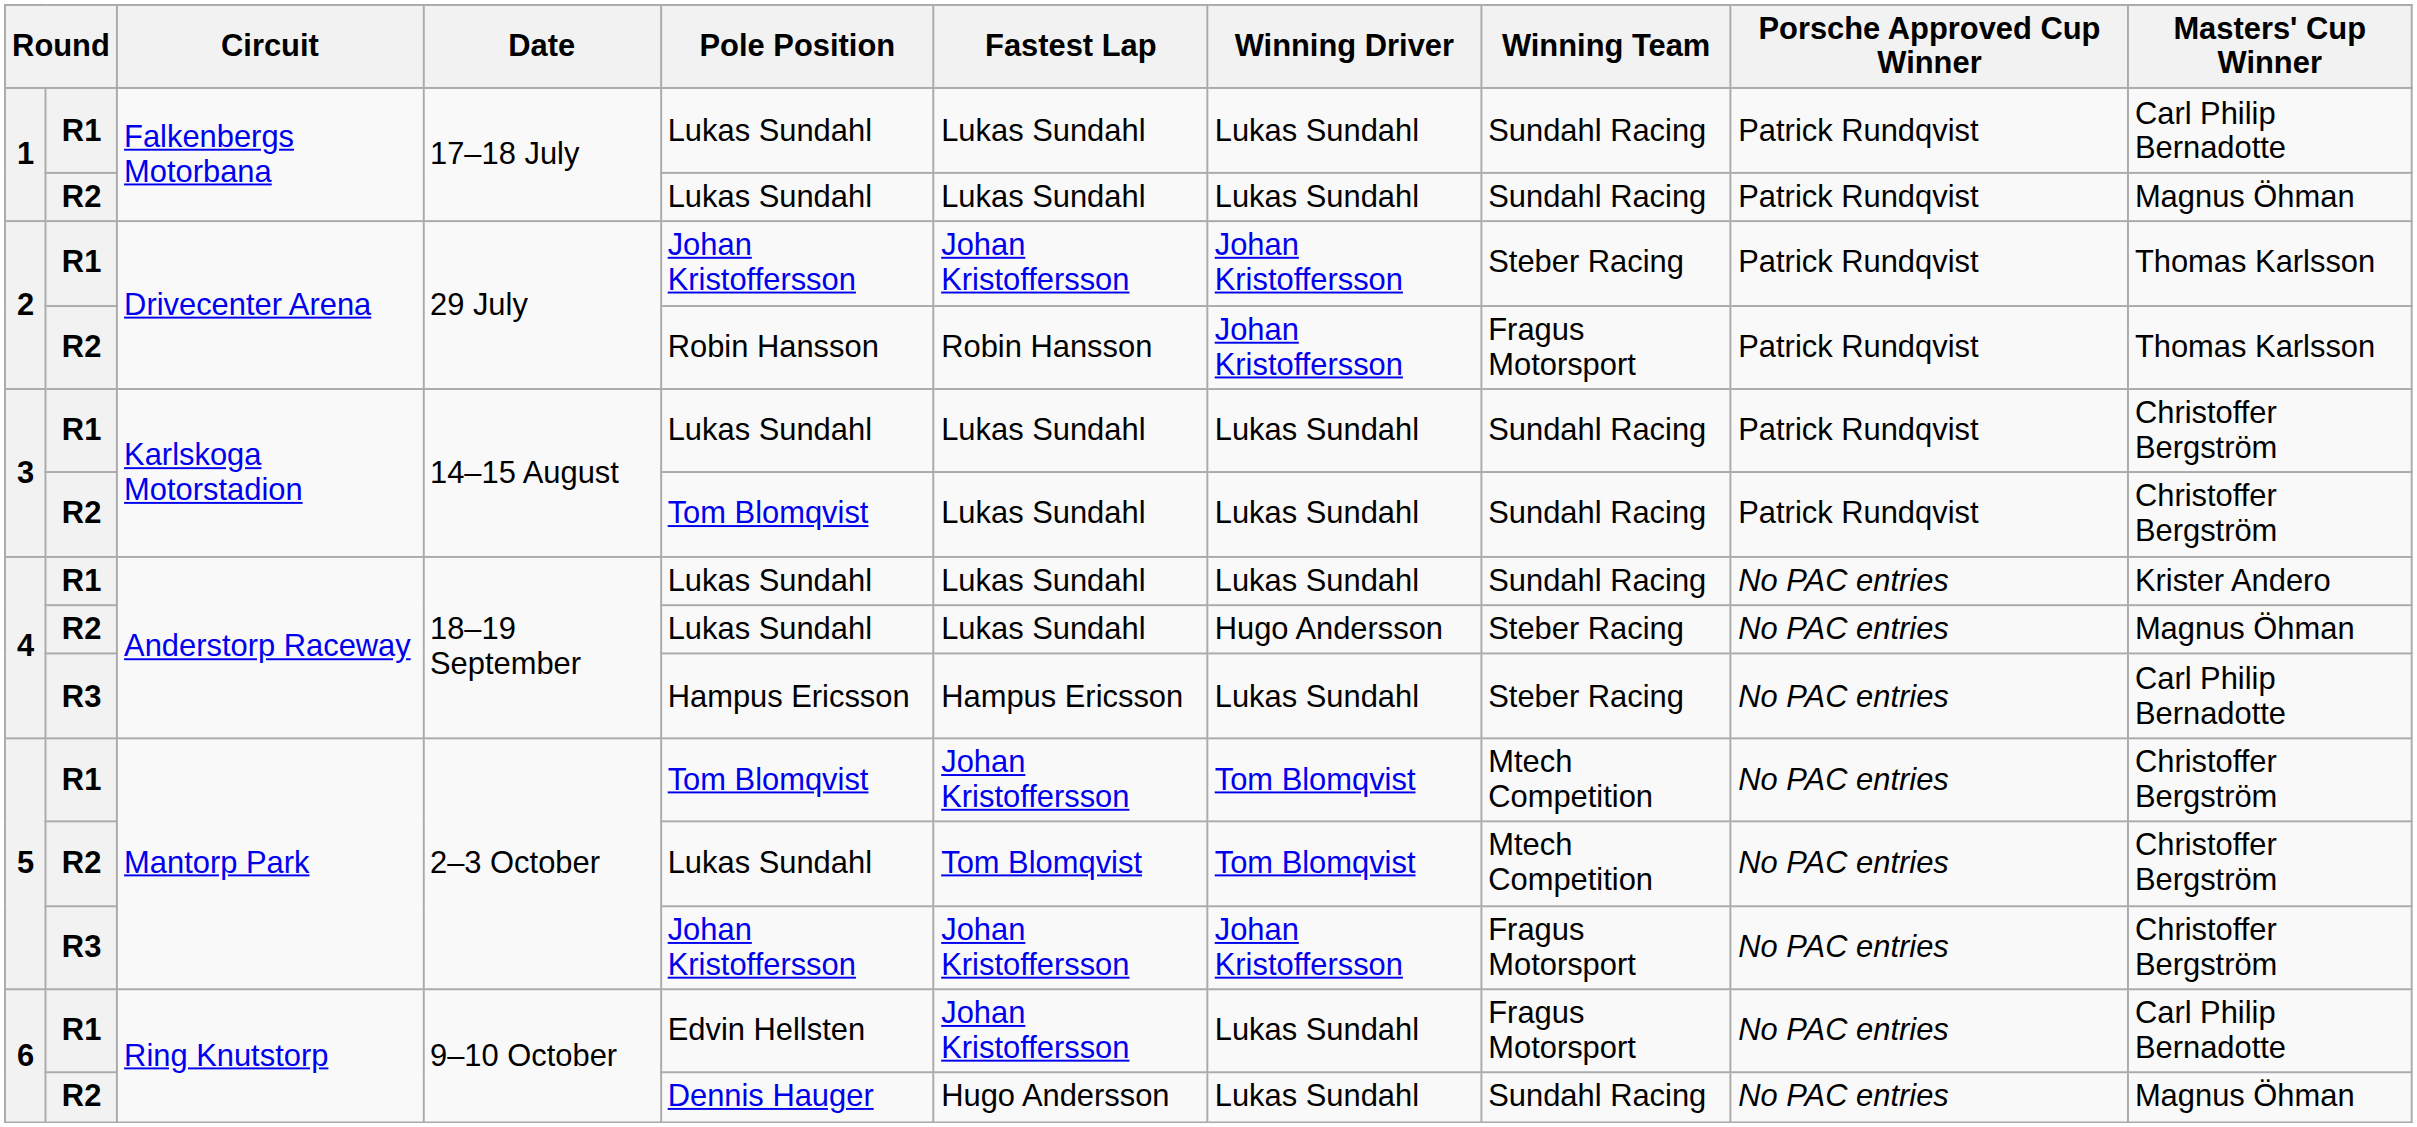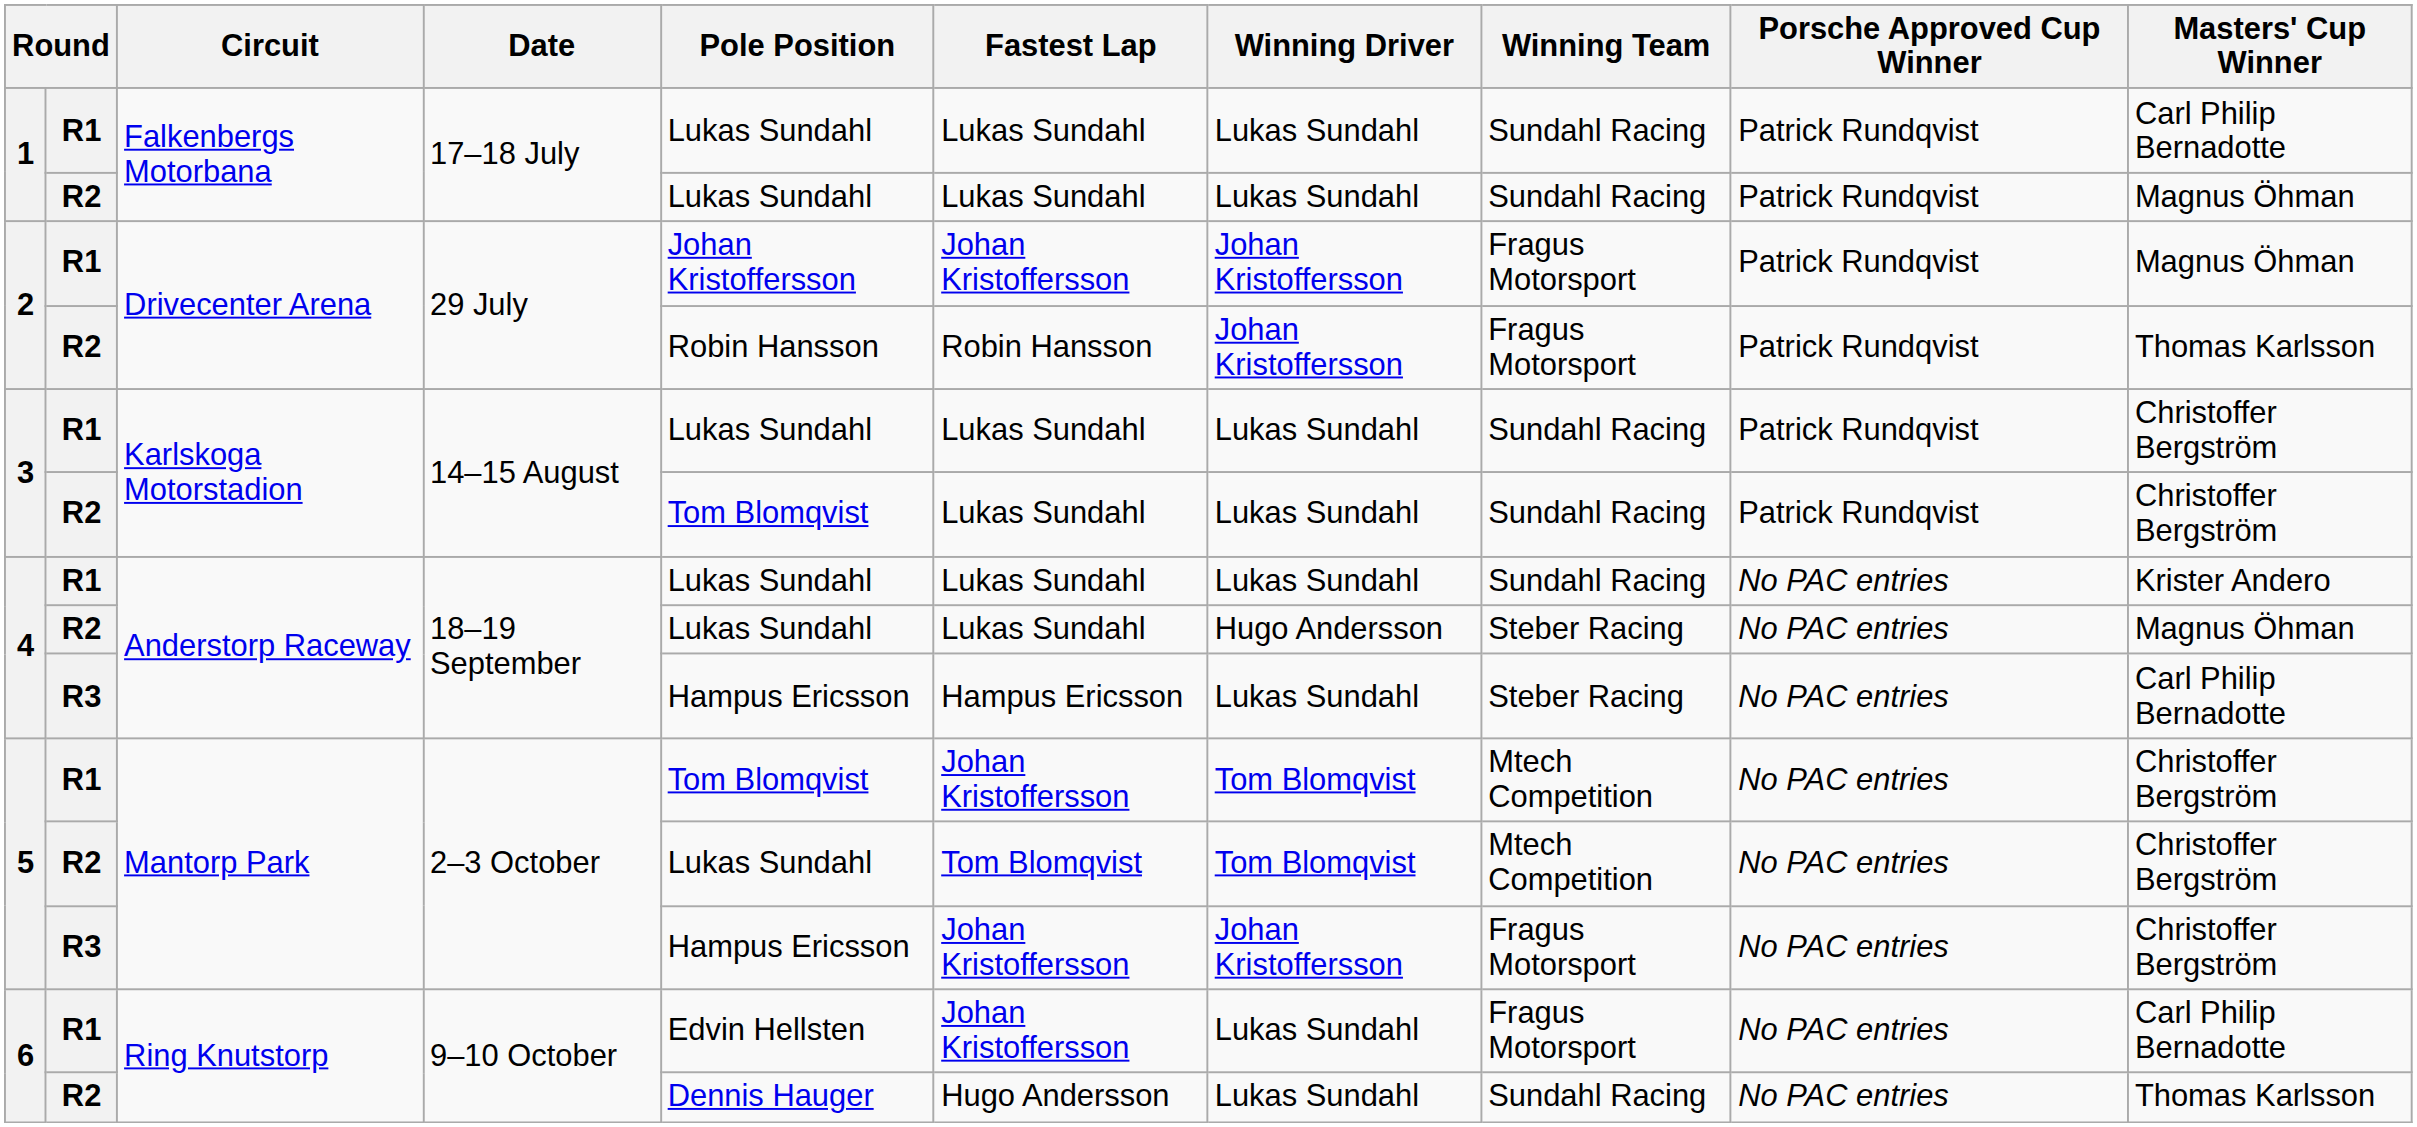 <table class="wikitable">
 <tr>
 <th colspan="2">Round</th>
 <th>Circuit</th>
 <th>Date</th>
 <th>Pole Position</th>
 <th>Fastest Lap</th>
 <th>Winning Driver</th>
 <th>Winning Team</th>
 <th>Porsche Approved Cup Winner</th>
 <th>Masters' Cup Winner</th>
 </tr>
 <tr>
 <th rowspan="2">1</th>
 <th>R1</th>
 <td rowspan="2"> <a href='#'>Falkenbergs Motorbana</a></td>
 <td rowspan="2">17–18 July</td>
 <td> Lukas Sundahl</td>
 <td> Lukas Sundahl</td>
 <td> Lukas Sundahl</td>
 <td> Sundahl Racing</td>
 <td> Patrick Rundqvist</td>
 <td> Carl Philip Bernadotte</td>
 </tr>
 <tr>
 <th>R2</th>
 <td> Lukas Sundahl</td>
 <td> Lukas Sundahl</td>
 <td> Lukas Sundahl</td>
 <td> Sundahl Racing</td>
 <td> Patrick Rundqvist</td>
 <td> Magnus Öhman</td>
 </tr>
 <tr>
 <th rowspan="2">2</th>
 <th>R1</th>
 <td rowspan="2"> <a href='#'>Drivecenter Arena</a></td>
 <td rowspan="2">29 July</td>
 <td> <a href='#'>Johan Kristoffersson</a></td>
 <td> <a href='#'>Johan Kristoffersson</a></td>
 <td> <a href='#'>Johan Kristoffersson</a></td>
-<td> Steber Racing</td>
+<td> Fragus Motorsport</td>
 <td> Patrick Rundqvist</td>
-<td> Thomas Karlsson</td>
+<td> Magnus Öhman</td>
 </tr>
 <tr>
 <th>R2</th>
 <td> Robin Hansson</td>
 <td> Robin Hansson</td>
 <td> <a href='#'>Johan Kristoffersson</a></td>
 <td> Fragus Motorsport</td>
 <td> Patrick Rundqvist</td>
 <td> Thomas Karlsson</td>
 </tr>
 <tr>
 <th rowspan="2">3</th>
 <th>R1</th>
 <td rowspan="2"> <a href='#'>Karlskoga Motorstadion</a></td>
 <td rowspan="2">14–15 August</td>
 <td> Lukas Sundahl</td>
 <td> Lukas Sundahl</td>
 <td> Lukas Sundahl</td>
 <td> Sundahl Racing</td>
 <td> Patrick Rundqvist</td>
 <td> Christoffer Bergström</td>
 </tr>
 <tr>
 <th>R2</th>
 <td> <a href='#'>Tom Blomqvist</a></td>
 <td> Lukas Sundahl</td>
 <td> Lukas Sundahl</td>
 <td> Sundahl Racing</td>
 <td> Patrick Rundqvist</td>
 <td> Christoffer Bergström</td>
 </tr>
 <tr>
 <th rowspan="3">4</th>
 <th>R1</th>
 <td rowspan="3"> <a href='#'>Anderstorp Raceway</a></td>
 <td rowspan="3">18–19 September</td>
 <td> Lukas Sundahl</td>
 <td> Lukas Sundahl</td>
 <td> Lukas Sundahl</td>
 <td> Sundahl Racing</td>
 <td><em>No PAC entries</em></td>
 <td> Krister Andero</td>
 </tr>
 <tr>
 <th>R2</th>
 <td> Lukas Sundahl</td>
 <td> Lukas Sundahl</td>
 <td> Hugo Andersson</td>
 <td> Steber Racing</td>
 <td><em>No PAC entries</em></td>
 <td> Magnus Öhman</td>
 </tr>
 <tr>
 <th>R3</th>
 <td> Hampus Ericsson</td>
 <td> Hampus Ericsson</td>
 <td> Lukas Sundahl</td>
 <td> Steber Racing</td>
 <td><em>No PAC entries</em></td>
 <td> Carl Philip Bernadotte</td>
 </tr>
 <tr>
 <th rowspan="3">5</th>
 <th>R1</th>
 <td rowspan="3"> <a href='#'>Mantorp Park</a></td>
 <td rowspan="3">2–3 October</td>
 <td> <a href='#'>Tom Blomqvist</a></td>
 <td> <a href='#'>Johan Kristoffersson</a></td>
 <td> <a href='#'>Tom Blomqvist</a></td>
 <td> Mtech Competition</td>
 <td><em>No PAC entries</em></td>
 <td> Christoffer Bergström</td>
 </tr>
 <tr>
 <th>R2</th>
 <td> Lukas Sundahl</td>
 <td> <a href='#'>Tom Blomqvist</a></td>
 <td> <a href='#'>Tom Blomqvist</a></td>
 <td> Mtech Competition</td>
 <td><em>No PAC entries</em></td>
 <td> Christoffer Bergström</td>
 </tr>
 <tr>
 <th>R3</th>
-<td> <a href='#'>Johan Kristoffersson</a></td>
+<td> Hampus Ericsson</td>
 <td> <a href='#'>Johan Kristoffersson</a></td>
 <td> <a href='#'>Johan Kristoffersson</a></td>
 <td> Fragus Motorsport</td>
 <td><em>No PAC entries</em></td>
 <td> Christoffer Bergström</td>
 </tr>
 <tr>
 <th rowspan="2">6</th>
 <th>R1</th>
 <td rowspan="2"> <a href='#'>Ring Knutstorp</a></td>
 <td rowspan="2">9–10 October</td>
 <td> Edvin Hellsten</td>
 <td> <a href='#'>Johan Kristoffersson</a></td>
 <td> Lukas Sundahl</td>
 <td> Fragus Motorsport</td>
 <td><em>No PAC entries</em></td>
 <td> Carl Philip Bernadotte</td>
 </tr>
 <tr>
 <th>R2</th>
 <td> <a href='#'>Dennis Hauger</a></td>
 <td> Hugo Andersson</td>
 <td> Lukas Sundahl</td>
 <td> Sundahl Racing</td>
 <td><em>No PAC entries</em></td>
-<td> Magnus Öhman</td>
+<td> Thomas Karlsson</td>
 </tr>
 </table>
